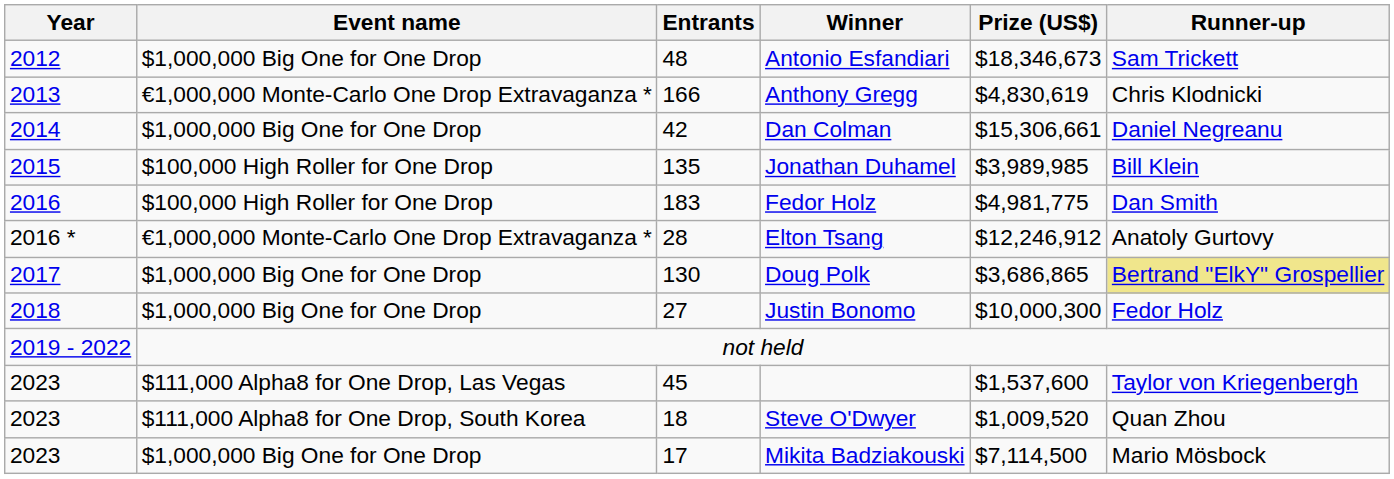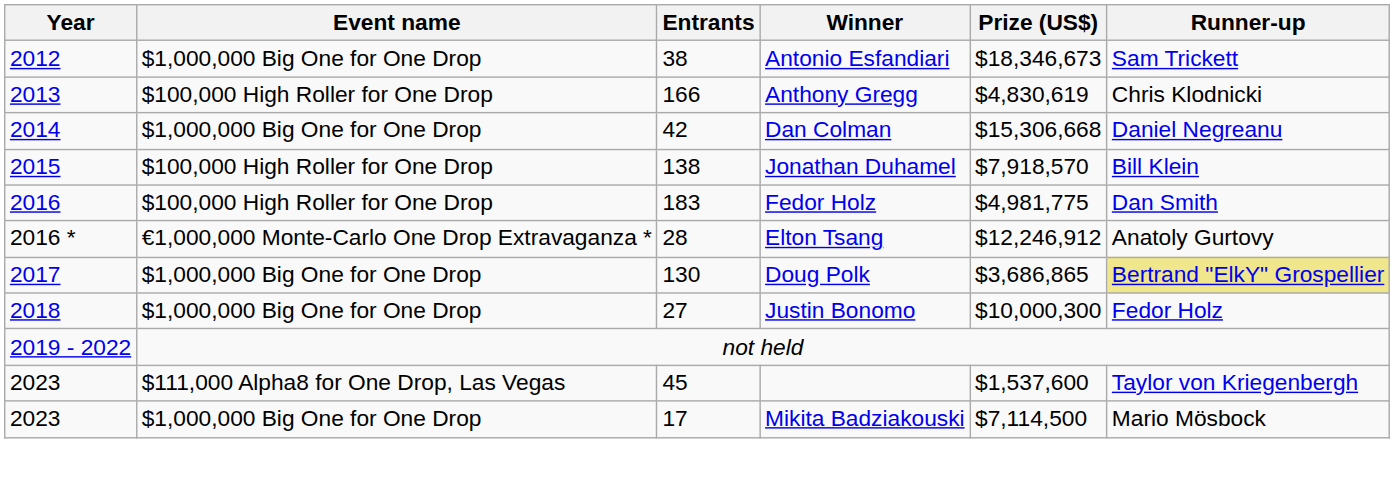 <table class="wikitable sortable">
 <tr>
 <th>Year</th>
 <th>Event name</th>
 <th>Entrants</th>
 <th>Winner</th>
 <th>Prize (US$)</th>
 <th>Runner-up</th>
 </tr>
 <tr>
 <td><a href='#'>2012</a></td>
 <td>$1,000,000 Big One for One Drop</td>
-<td>48</td>
+<td>38</td>
 <td> <a href='#'>Antonio Esfandiari</a></td>
 <td>$18,346,673</td>
 <td> <a href='#'>Sam Trickett</a></td>
 </tr>
 <tr>
 <td><a href='#'>2013</a></td>
-<td>€1,000,000 Monte-Carlo One Drop Extravaganza *</td>
+<td>$100,000 High Roller for One Drop</td>
 <td>166</td>
 <td> <a href='#'>Anthony Gregg</a></td>
 <td>$4,830,619</td>
 <td> Chris Klodnicki</td>
 </tr>
 <tr>
 <td><a href='#'>2014</a></td>
 <td>$1,000,000 Big One for One Drop</td>
 <td>42</td>
 <td> <a href='#'>Dan Colman</a></td>
-<td>$15,306,661</td>
+<td>$15,306,668</td>
 <td> <a href='#'>Daniel Negreanu</a></td>
 </tr>
 <tr>
 <td><a href='#'>2015</a></td>
 <td>$100,000 High Roller for One Drop</td>
-<td>135</td>
+<td>138</td>
 <td> <a href='#'>Jonathan Duhamel</a></td>
-<td>$3,989,985</td>
+<td>$7,918,570</td>
 <td> <a href='#'>Bill Klein</a></td>
 </tr>
 <tr>
 <td><a href='#'>2016</a></td>
 <td>$100,000 High Roller for One Drop</td>
 <td>183</td>
 <td> <a href='#'>Fedor Holz</a></td>
 <td>$4,981,775</td>
 <td> <a href='#'>Dan Smith</a></td>
 </tr>
 <tr>
 <td>2016 *</td>
 <td>€1,000,000 Monte-Carlo One Drop Extravaganza *</td>
 <td>28</td>
 <td> <a href='#'>Elton Tsang</a></td>
 <td>$12,246,912</td>
 <td> Anatoly Gurtovy</td>
 </tr>
 <tr>
 <td><a href='#'>2017</a></td>
 <td>$1,000,000 Big One for One Drop</td>
 <td>130</td>
 <td> <a href='#'>Doug Polk</a></td>
 <td>$3,686,865</td>
 <td style="background: khaki;"> <a href='#'>Bertrand "ElkY" Grospellier</a></td>
 </tr>
 <tr>
 <td><a href='#'>2018</a></td>
 <td>$1,000,000 Big One for One Drop</td>
 <td>27</td>
 <td> <a href='#'>Justin Bonomo</a></td>
 <td>$10,000,300</td>
 <td> <a href='#'>Fedor Holz</a></td>
 </tr>
 <tr>
 <td><a href='#'>2019 - 2022</a></td>
 <td colspan=5 align=center><em>not held</em></td>
 </tr>
 <tr>
 <td>2023</td>
 <td>$111,000 Alpha8 for One Drop, Las Vegas</td>
 <td>45</td>
 <td> </td>
 <td>$1,537,600</td>
 <td> <a href='#'>Taylor von Kriegenbergh</a></td>
 </tr>
 <tr>
 <td>2023</td>
-<td>$111,000 Alpha8 for One Drop, South Korea</td>
-<td>18</td>
-<td> <a href='#'>Steve O'Dwyer</a></td>
-<td>$1,009,520</td>
-<td> Quan Zhou</td>
-</tr>
-<tr>
-<td>2023</td>
 <td>$1,000,000 Big One for One Drop</td>
 <td>17</td>
 <td> <a href='#'>Mikita Badziakouski</a></td>
 <td>$7,114,500</td>
 <td> Mario Mösbock</td>
 </tr>
 </table>
